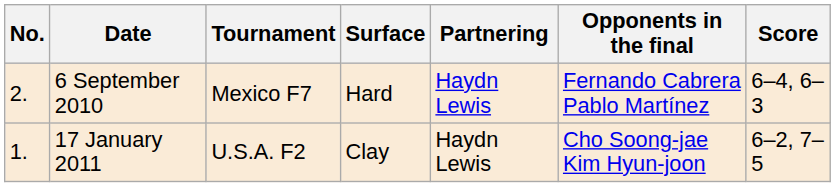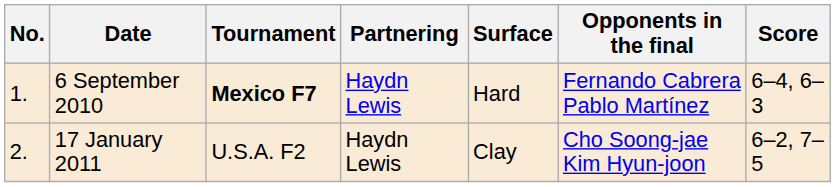 <table class="wikitable">
 <tr>
 <th>No.</th>
 <th>Date</th>
 <th>Tournament</th>
+<th>Partnering</th>
 <th>Surface</th>
-<th>Partnering</th>
 <th>Opponents in the final</th>
 <th>Score</th>
 </tr>
 <tr bgcolor="#faebd7">
-<td>2.</td>
+<td>1.</td>
 <td>6 September 2010</td>
-<td>Mexico F7</td>
+<td><strong>Mexico F7</strong></td>
+<td> <a href='#'>Haydn Lewis</a></td>
 <td>Hard</td>
-<td> <a href='#'>Haydn Lewis</a></td>
 <td> <a href='#'>Fernando Cabrera</a><br> <a href='#'>Pablo Martínez</a></td>
 <td>6–4, 6–3</td>
 </tr>
 <tr bgcolor="#faebd7">
-<td>1.</td>
+<td>2.</td>
 <td>17 January 2011</td>
 <td>U.S.A. F2</td>
+<td> Haydn Lewis</td>
 <td>Clay</td>
-<td> Haydn Lewis</td>
 <td> <a href='#'>Cho Soong-jae</a><br> <a href='#'>Kim Hyun-joon</a></td>
 <td>6–2, 7–5</td>
 </tr>
 </table>
